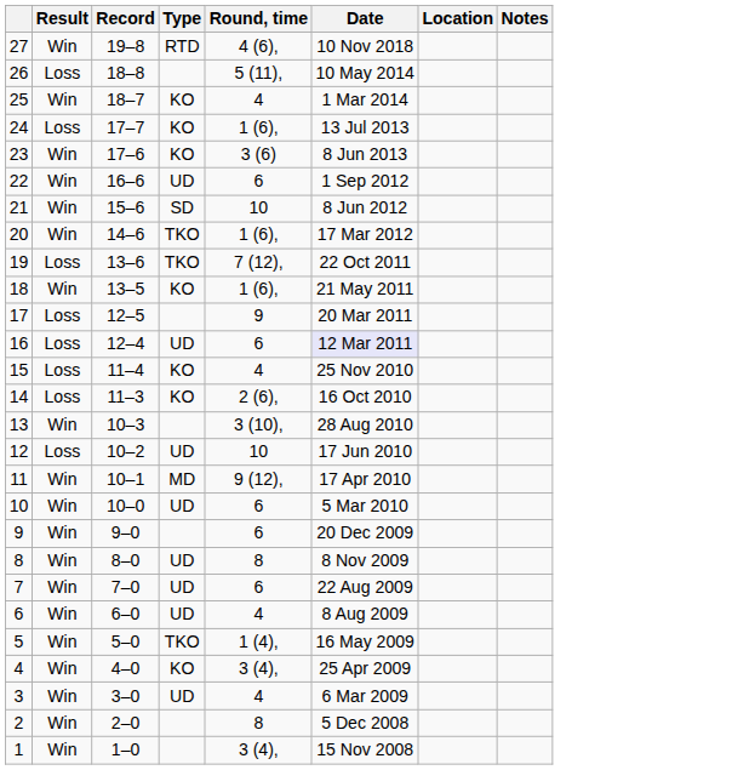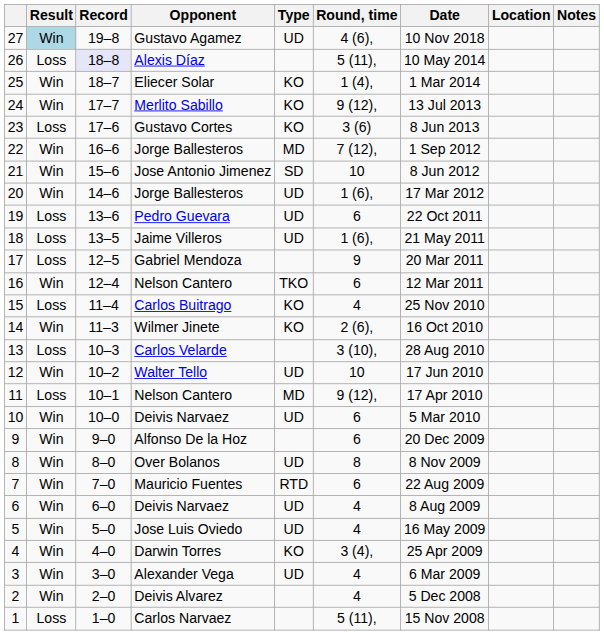 <table class="wikitable" style="text-align:center">
 <tr>
 <th></th>
 <th>Result</th>
 <th>Record</th>
+<th>Opponent</th>
 <th>Type</th>
 <th>Round, time</th>
 <th>Date</th>
 <th>Location</th>
 <th>Notes</th>
 </tr>
 <tr>
 <td>27</td>
-<td>Win</td>
+<td style="background: lightblue;">Win</td>
 <td>19–8</td>
-<td>RTD</td>
+<td style="text-align:left;"> Gustavo Agamez</td>
+<td>UD</td>
 <td>4 (6), </td>
 <td>10 Nov 2018</td>
 <td style="text-align:left;"> </td>
 <td></td>
 </tr>
 <tr>
 <td>26</td>
 <td>Loss</td>
-<td>18–8</td>
+<td style="background: lavender;">18–8</td>
+<td style="text-align:left;"> <a href='#'>Alexis Díaz</a></td>
 <td></td>
 <td>5 (11), </td>
 <td>10 May 2014</td>
 <td style="text-align:left;"> </td>
 <td style="text-align:left;"></td>
 </tr>
 <tr>
 <td>25</td>
 <td>Win</td>
 <td>18–7</td>
+<td style="text-align:left;"> Eliecer Solar</td>
 <td>KO</td>
-<td>4</td>
+<td>1 (4), </td>
 <td>1 Mar 2014</td>
 <td style="text-align:left;"> </td>
 <td></td>
 </tr>
 <tr>
 <td>24</td>
-<td>Loss</td>
+<td>Win</td>
 <td>17–7</td>
+<td style="text-align:left;"> <a href='#'>Merlito Sabillo</a></td>
 <td>KO</td>
-<td>1 (6), </td>
+<td>9 (12), </td>
 <td>13 Jul 2013</td>
 <td style="text-align:left;"> </td>
 <td style="text-align:left;"></td>
 </tr>
 <tr>
 <td>23</td>
-<td>Win</td>
+<td>Loss</td>
 <td>17–6</td>
+<td style="text-align:left;"> Gustavo Cortes</td>
 <td>KO</td>
 <td>3 (6)</td>
 <td>8 Jun 2013</td>
 <td style="text-align:left;"> </td>
 <td></td>
 </tr>
 <tr>
 <td>22</td>
 <td>Win</td>
 <td>16–6</td>
-<td>UD</td>
-<td>6</td>
+<td style="text-align:left;"> Jorge Ballesteros</td>
+<td>MD</td>
+<td>7 (12), </td>
 <td>1 Sep 2012</td>
 <td style="text-align:left;"> </td>
 <td></td>
 </tr>
 <tr>
 <td>21</td>
 <td>Win</td>
 <td>15–6</td>
+<td style="text-align:left;"> Jose Antonio Jimenez</td>
 <td>SD</td>
 <td>10</td>
 <td>8 Jun 2012</td>
 <td style="text-align:left;"> </td>
 <td style="text-align:left;"></td>
 </tr>
 <tr>
 <td>20</td>
 <td>Win</td>
 <td>14–6</td>
-<td>TKO</td>
+<td style="text-align:left;"> Jorge Ballesteros</td>
+<td>UD</td>
 <td>1 (6), </td>
 <td>17 Mar 2012</td>
 <td style="text-align:left;"> </td>
 <td></td>
 </tr>
 <tr>
 <td>19</td>
 <td>Loss</td>
 <td>13–6</td>
-<td>TKO</td>
-<td>7 (12), </td>
+<td style="text-align:left;"> <a href='#'>Pedro Guevara</a></td>
+<td>UD</td>
+<td>6</td>
 <td>22 Oct 2011</td>
 <td style="text-align:left;"> </td>
 <td style="text-align:left;"></td>
 </tr>
 <tr>
 <td>18</td>
-<td>Win</td>
+<td>Loss</td>
 <td>13–5</td>
-<td>KO</td>
+<td style="text-align:left;"> Jaime Villeros</td>
+<td>UD</td>
 <td>1 (6), </td>
 <td>21 May 2011</td>
 <td style="text-align:left;"> </td>
 <td></td>
 </tr>
 <tr>
 <td>17</td>
 <td>Loss</td>
 <td>12–5</td>
+<td style="text-align:left;"> Gabriel Mendoza</td>
 <td></td>
 <td>9</td>
 <td>20 Mar 2011</td>
 <td style="text-align:left;"> </td>
 <td style="text-align:left;"></td>
 </tr>
 <tr>
 <td>16</td>
-<td>Loss</td>
+<td>Win</td>
 <td>12–4</td>
-<td>UD</td>
+<td style="text-align:left;"> Nelson Cantero</td>
+<td>TKO</td>
 <td>6</td>
-<td style="background: lavender;">12 Mar 2011</td>
+<td>12 Mar 2011</td>
 <td style="text-align:left;"> </td>
 <td></td>
 </tr>
 <tr>
 <td>15</td>
 <td>Loss</td>
 <td>11–4</td>
+<td style="text-align:left;"> <a href='#'>Carlos Buitrago</a></td>
 <td>KO</td>
 <td>4</td>
 <td>25 Nov 2010</td>
 <td style="text-align:left;"> </td>
 <td style="text-align:left;"></td>
 </tr>
 <tr>
 <td>14</td>
-<td>Loss</td>
+<td>Win</td>
 <td>11–3</td>
+<td style="text-align:left;"> Wilmer Jinete</td>
 <td>KO</td>
 <td>2 (6), </td>
 <td>16 Oct 2010</td>
 <td style="text-align:left;"> </td>
 <td></td>
 </tr>
 <tr>
 <td>13</td>
-<td>Win</td>
+<td>Loss</td>
 <td>10–3</td>
+<td style="text-align:left;"> <a href='#'>Carlos Velarde</a></td>
 <td></td>
 <td>3 (10), </td>
 <td>28 Aug 2010</td>
 <td style="text-align:left;"> </td>
 <td style="text-align:left;"></td>
 </tr>
 <tr>
 <td>12</td>
-<td>Loss</td>
+<td>Win</td>
 <td>10–2</td>
+<td style="text-align:left;"> <a href='#'>Walter Tello</a></td>
 <td>UD</td>
 <td>10</td>
 <td>17 Jun 2010</td>
 <td style="text-align:left;"> </td>
 <td></td>
 </tr>
 <tr>
 <td>11</td>
-<td>Win</td>
+<td>Loss</td>
 <td>10–1</td>
+<td style="text-align:left;"> Nelson Cantero</td>
 <td>MD</td>
 <td>9 (12), </td>
 <td>17 Apr 2010</td>
 <td style="text-align:left;"> </td>
 <td></td>
 </tr>
 <tr>
 <td>10</td>
 <td>Win</td>
 <td>10–0</td>
+<td style="text-align:left;"> Deivis Narvaez</td>
 <td>UD</td>
 <td>6</td>
 <td>5 Mar 2010</td>
 <td style="text-align:left;"> </td>
 <td></td>
 </tr>
 <tr>
 <td>9</td>
 <td>Win</td>
 <td>9–0</td>
+<td style="text-align:left;"> Alfonso De la Hoz</td>
 <td></td>
 <td>6</td>
 <td>20 Dec 2009</td>
 <td style="text-align:left;"> </td>
 <td></td>
 </tr>
 <tr>
 <td>8</td>
 <td>Win</td>
 <td>8–0</td>
+<td style="text-align:left;"> Over Bolanos</td>
 <td>UD</td>
 <td>8</td>
 <td>8 Nov 2009</td>
 <td style="text-align:left;"> </td>
 <td></td>
 </tr>
 <tr>
 <td>7</td>
 <td>Win</td>
 <td>7–0</td>
-<td>UD</td>
+<td style="text-align:left;"> Mauricio Fuentes</td>
+<td>RTD</td>
 <td>6</td>
 <td>22 Aug 2009</td>
 <td style="text-align:left;"> </td>
 <td></td>
 </tr>
 <tr>
 <td>6</td>
 <td>Win</td>
 <td>6–0</td>
+<td style="text-align:left;"> Deivis Narvaez</td>
 <td>UD</td>
 <td>4</td>
 <td>8 Aug 2009</td>
 <td style="text-align:left;"> </td>
 <td></td>
 </tr>
 <tr>
 <td>5</td>
 <td>Win</td>
 <td>5–0</td>
-<td>TKO</td>
-<td>1 (4), </td>
+<td style="text-align:left;"> Jose Luis Oviedo</td>
+<td>UD</td>
+<td>4</td>
 <td>16 May 2009</td>
 <td style="text-align:left;"> </td>
 <td></td>
 </tr>
 <tr>
 <td>4</td>
 <td>Win</td>
 <td>4–0</td>
+<td style="text-align:left;"> Darwin Torres</td>
 <td>KO</td>
 <td>3 (4), </td>
 <td>25 Apr 2009</td>
 <td style="text-align:left;"> </td>
 <td></td>
 </tr>
 <tr>
 <td>3</td>
 <td>Win</td>
 <td>3–0</td>
+<td style="text-align:left;"> Alexander Vega</td>
 <td>UD</td>
 <td>4</td>
 <td>6 Mar 2009</td>
 <td style="text-align:left;"> </td>
 <td></td>
 </tr>
 <tr>
 <td>2</td>
 <td>Win</td>
 <td>2–0</td>
+<td style="text-align:left;"> Deivis Alvarez</td>
 <td></td>
-<td>8</td>
+<td>4</td>
 <td>5 Dec 2008</td>
 <td style="text-align:left;"> </td>
 <td></td>
 </tr>
 <tr>
 <td>1</td>
-<td>Win</td>
+<td>Loss</td>
 <td>1–0</td>
+<td style="text-align:left;"> Carlos Narvaez</td>
 <td></td>
-<td>3 (4), </td>
+<td>5 (11), </td>
 <td>15 Nov 2008</td>
 <td style="text-align:left;"> </td>
 <td></td>
 </tr>
 </table>
